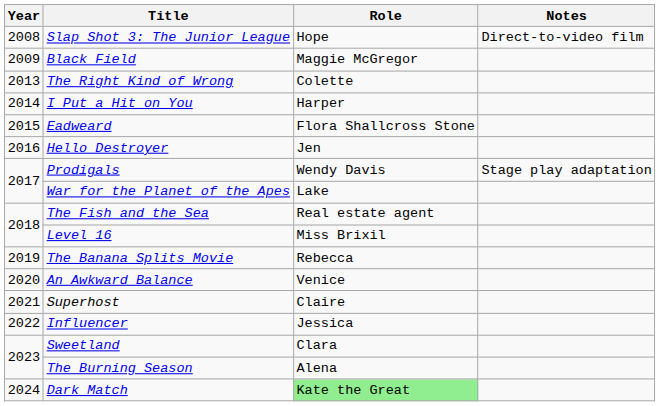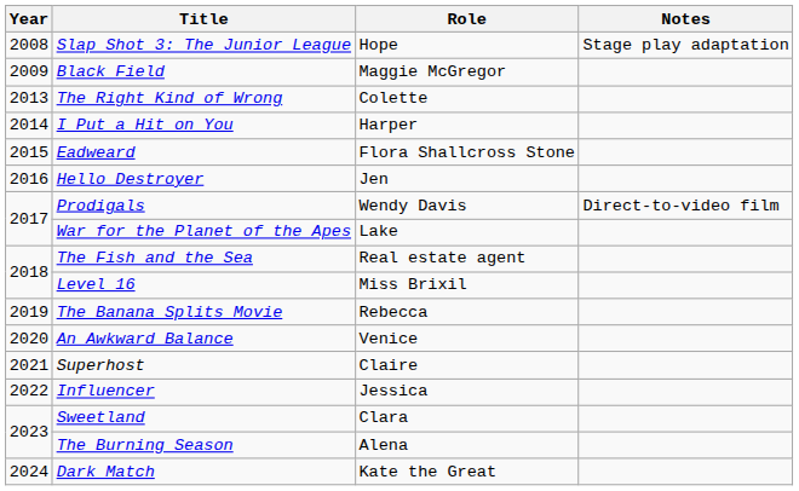 <table class="wikitable sortable">
 <tr>
 <th>Year</th>
 <th>Title</th>
 <th>Role</th>
 <th class="unsortable">Notes</th>
 </tr>
 <tr>
 <td>2008</td>
 <td><em><a href='#'>Slap Shot 3: The Junior League</a></em></td>
 <td>Hope</td>
-<td>Direct-to-video film</td>
+<td>Stage play adaptation</td>
 </tr>
 <tr>
 <td>2009</td>
 <td><em><a href='#'>Black Field</a></em></td>
 <td>Maggie McGregor</td>
 <td></td>
 </tr>
 <tr>
 <td>2013</td>
 <td data-sort-value="Right Kind of Wrong, The"><em><a href='#'>The Right Kind of Wrong</a></em></td>
 <td>Colette</td>
 <td></td>
 </tr>
 <tr>
 <td>2014</td>
 <td><em><a href='#'>I Put a Hit on You</a></em></td>
 <td>Harper</td>
 <td></td>
 </tr>
 <tr>
 <td>2015</td>
 <td><em><a href='#'>Eadweard</a></em></td>
 <td>Flora Shallcross Stone</td>
 <td></td>
 </tr>
 <tr>
 <td>2016</td>
 <td><em><a href='#'>Hello Destroyer</a></em></td>
 <td>Jen</td>
 <td></td>
 </tr>
 <tr>
 <td rowspan="2">2017</td>
 <td><em><a href='#'>Prodigals</a></em></td>
 <td>Wendy Davis</td>
-<td>Stage play adaptation</td>
+<td>Direct-to-video film</td>
 </tr>
 <tr>
 <td><em><a href='#'>War for the Planet of the Apes</a></em></td>
 <td>Lake</td>
 <td></td>
 </tr>
 <tr>
 <td rowspan="2">2018</td>
 <td data-sort-value="Fish and the Sea, The"><em><a href='#'>The Fish and the Sea</a></em></td>
 <td>Real estate agent</td>
 <td></td>
 </tr>
 <tr>
 <td><em><a href='#'>Level 16</a></em></td>
 <td>Miss Brixil</td>
 <td></td>
 </tr>
 <tr>
 <td>2019</td>
 <td data-sort-value="Banana Splits Movie, The"><em><a href='#'>The Banana Splits Movie</a></em></td>
 <td>Rebecca</td>
 <td></td>
 </tr>
 <tr>
 <td>2020</td>
 <td><em><a href='#'>An Awkward Balance</a></em></td>
 <td>Venice</td>
 <td></td>
 </tr>
 <tr>
 <td>2021</td>
 <td><em>Superhost</em></td>
 <td>Claire</td>
 <td></td>
 </tr>
 <tr>
 <td>2022</td>
 <td><em><a href='#'>Influencer</a></em></td>
 <td>Jessica</td>
 <td></td>
 </tr>
 <tr>
 <td rowspan="2">2023</td>
 <td><em><a href='#'>Sweetland</a></em></td>
 <td>Clara</td>
 <td></td>
 </tr>
 <tr>
 <td data-sort-value="Burning Season, The"><em><a href='#'>The Burning Season</a></em></td>
 <td>Alena</td>
 <td></td>
 </tr>
 <tr>
 <td>2024</td>
 <td><em><a href='#'>Dark Match</a></em></td>
-<td style="background: lightgreen;">Kate the Great</td>
+<td>Kate the Great</td>
 <td></td>
 </tr>
 </table>
